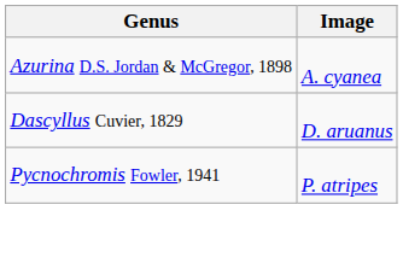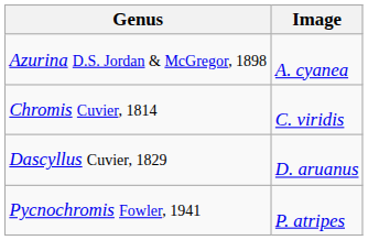 <table class="wikitable">
 <tr>
 <th>Genus</th>
 <th>Image</th>
 </tr>
 <tr>
 <td><em><a href='#'>Azurina</a></em> <small><a href='#'>D.S. Jordan</a> & <a href='#'>McGregor</a>, 1898</small></td>
 <td><br><em><a href='#'>A. cyanea</a></em></td>
 </tr>
 <tr>
+<td><em><a href='#'>Chromis</a></em> <small><a href='#'>Cuvier</a>, 1814</small></td>
+<td><br><em><a href='#'>C. viridis</a></em></td>
+</tr>
+<tr>
 <td><em><a href='#'>Dascyllus</a></em> <small>Cuvier, 1829</small></td>
 <td><br><em><a href='#'>D. aruanus</a></em></td>
 </tr>
 <tr>
 <td><em><a href='#'>Pycnochromis</a></em> <small><a href='#'>Fowler</a>, 1941</small></td>
 <td><br><em><a href='#'>P. atripes</a></em></td>
 </tr>
 </table>
